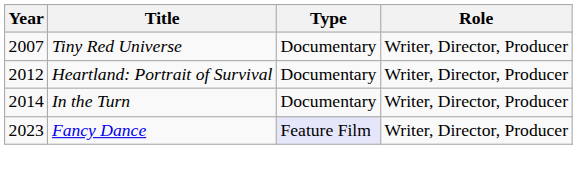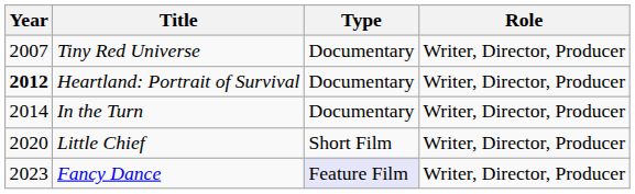 <table class="wikitable sortable">
 <tr>
 <th>Year</th>
 <th>Title</th>
 <th>Type</th>
 <th>Role</th>
 </tr>
 <tr>
 <td>2007</td>
 <td><em>Tiny Red Universe</em></td>
 <td>Documentary</td>
 <td>Writer, Director, Producer</td>
 </tr>
 <tr>
-<td>2012</td>
+<td><strong>2012</strong></td>
 <td><em>Heartland: Portrait of Survival</em></td>
 <td>Documentary</td>
 <td>Writer, Director, Producer</td>
 </tr>
 <tr>
 <td>2014</td>
 <td><em>In the Turn</em></td>
 <td>Documentary</td>
 <td>Writer, Director, Producer</td>
 </tr>
 <tr>
+<td>2020</td>
+<td><em>Little Chief</em></td>
+<td>Short Film</td>
+<td>Writer, Director, Producer</td>
+</tr>
+<tr>
 <td>2023</td>
 <td><em><a href='#'>Fancy Dance</a></em></td>
 <td style="background: lavender;">Feature Film</td>
 <td>Writer, Director, Producer</td>
 </tr>
 </table>
